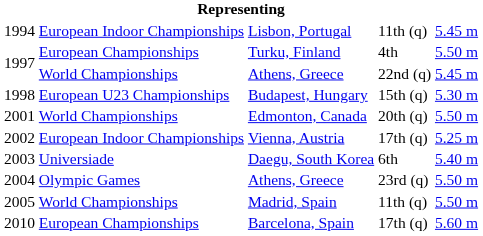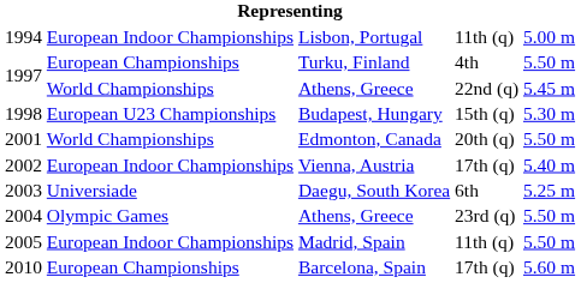 <table>
 <tr>
 <th colspan="6">Representing </th>
 </tr>
 <tr>
 <td>1994</td>
 <td><a href='#'>European Indoor Championships</a></td>
 <td><a href='#'>Lisbon, Portugal</a></td>
 <td>11th (q)</td>
-<td><a href='#'>5.45 m</a></td>
+<td><a href='#'>5.00 m</a></td>
 </tr>
 <tr>
 <td rowspan=2>1997</td>
 <td><a href='#'>European Championships</a></td>
 <td><a href='#'>Turku, Finland</a></td>
 <td>4th</td>
 <td><a href='#'>5.50 m</a></td>
 </tr>
 <tr>
 <td><a href='#'>World Championships</a></td>
 <td><a href='#'>Athens, Greece</a></td>
 <td>22nd (q)</td>
 <td><a href='#'>5.45 m</a></td>
 </tr>
 <tr>
 <td>1998</td>
 <td><a href='#'>European U23 Championships</a></td>
 <td><a href='#'>Budapest, Hungary</a></td>
 <td>15th (q)</td>
 <td><a href='#'>5.30 m</a></td>
 </tr>
 <tr>
 <td>2001</td>
 <td><a href='#'>World Championships</a></td>
 <td><a href='#'>Edmonton, Canada</a></td>
 <td>20th (q)</td>
 <td><a href='#'>5.50 m</a></td>
 </tr>
 <tr>
 <td>2002</td>
 <td><a href='#'>European Indoor Championships</a></td>
 <td><a href='#'>Vienna, Austria</a></td>
 <td>17th (q)</td>
-<td><a href='#'>5.25 m</a></td>
+<td><a href='#'>5.40 m</a></td>
 </tr>
 <tr>
 <td>2003</td>
 <td><a href='#'>Universiade</a></td>
 <td><a href='#'>Daegu, South Korea</a></td>
 <td>6th</td>
-<td><a href='#'>5.40 m</a></td>
+<td><a href='#'>5.25 m</a></td>
 </tr>
 <tr>
 <td>2004</td>
 <td><a href='#'>Olympic Games</a></td>
 <td><a href='#'>Athens, Greece</a></td>
 <td>23rd (q)</td>
 <td><a href='#'>5.50 m</a></td>
 </tr>
 <tr>
 <td>2005</td>
-<td><a href='#'>World Championships</a></td>
+<td><a href='#'>European Indoor Championships</a></td>
 <td><a href='#'>Madrid, Spain</a></td>
 <td>11th (q)</td>
 <td><a href='#'>5.50 m</a></td>
 </tr>
 <tr>
 <td>2010</td>
 <td><a href='#'>European Championships</a></td>
 <td><a href='#'>Barcelona, Spain</a></td>
 <td>17th (q)</td>
 <td><a href='#'>5.60 m</a></td>
 </tr>
 </table>
